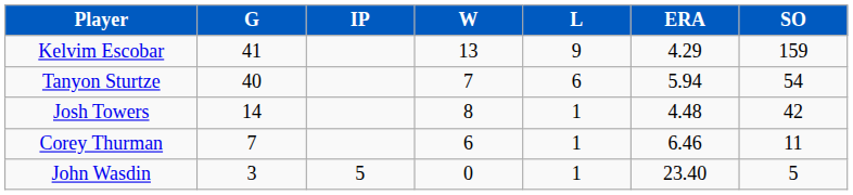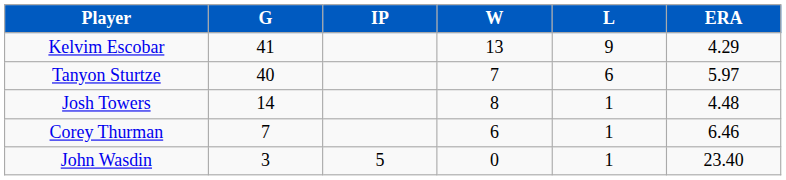 <table class="wikitable sortable">
 <tr>
 <th style="background:#005ac0;color:white;" width="16%">Player</th>
 <th style="background:#005ac0;color:white;" width="9%">G</th>
 <th style="background:#005ac0;color:white;" width="9%">IP</th>
 <th style="background:#005ac0;color:white;" width="9%">W</th>
 <th style="background:#005ac0;color:white;" width="9%">L</th>
 <th style="background:#005ac0;color:white;" width="9%">ERA</th>
-<th style="background:#005ac0;color:white;" width="9%">SO</th>
 </tr>
 <tr align=center>
 <td><a href='#'>Kelvim Escobar</a></td>
 <td>41</td>
 <td></td>
 <td>13</td>
 <td>9</td>
 <td>4.29</td>
-<td>159</td>
 </tr>
 <tr align=center>
 <td><a href='#'>Tanyon Sturtze</a></td>
 <td>40</td>
 <td></td>
 <td>7</td>
 <td>6</td>
-<td>5.94</td>
-<td>54</td>
+<td>5.97</td>
 </tr>
 <tr align=center>
 <td><a href='#'>Josh Towers</a></td>
 <td>14</td>
 <td></td>
 <td>8</td>
 <td>1</td>
 <td>4.48</td>
-<td>42</td>
 </tr>
 <tr align=center>
 <td><a href='#'>Corey Thurman</a></td>
 <td>7</td>
 <td></td>
 <td>6</td>
 <td>1</td>
 <td>6.46</td>
-<td>11</td>
 </tr>
 <tr align=center>
 <td><a href='#'>John Wasdin</a></td>
 <td>3</td>
 <td>5</td>
 <td>0</td>
 <td>1</td>
 <td>23.40</td>
-<td>5</td>
 </tr>
 </table>
